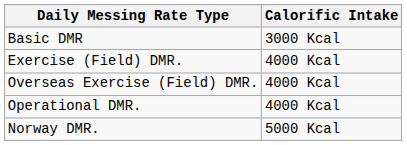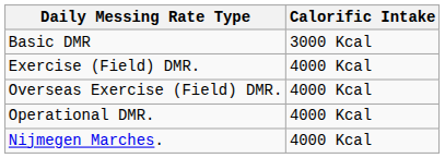 <table class="wikitable">
 <tr>
 <th>Daily Messing Rate Type</th>
 <th>Calorific Intake</th>
 </tr>
 <tr>
 <td>Basic DMR</td>
 <td>3000 Kcal</td>
 </tr>
 <tr>
 <td>Exercise (Field) DMR.</td>
 <td>4000 Kcal</td>
 </tr>
 <tr>
 <td>Overseas Exercise (Field) DMR.</td>
 <td>4000 Kcal</td>
 </tr>
 <tr>
 <td>Operational DMR.</td>
 <td>4000 Kcal</td>
 </tr>
 <tr>
-<td>Norway DMR.</td>
-<td>5000 Kcal</td>
+<td><a href='#'>Nijmegen Marches</a>.</td>
+<td>4000 Kcal</td>
 </tr>
 </table>
